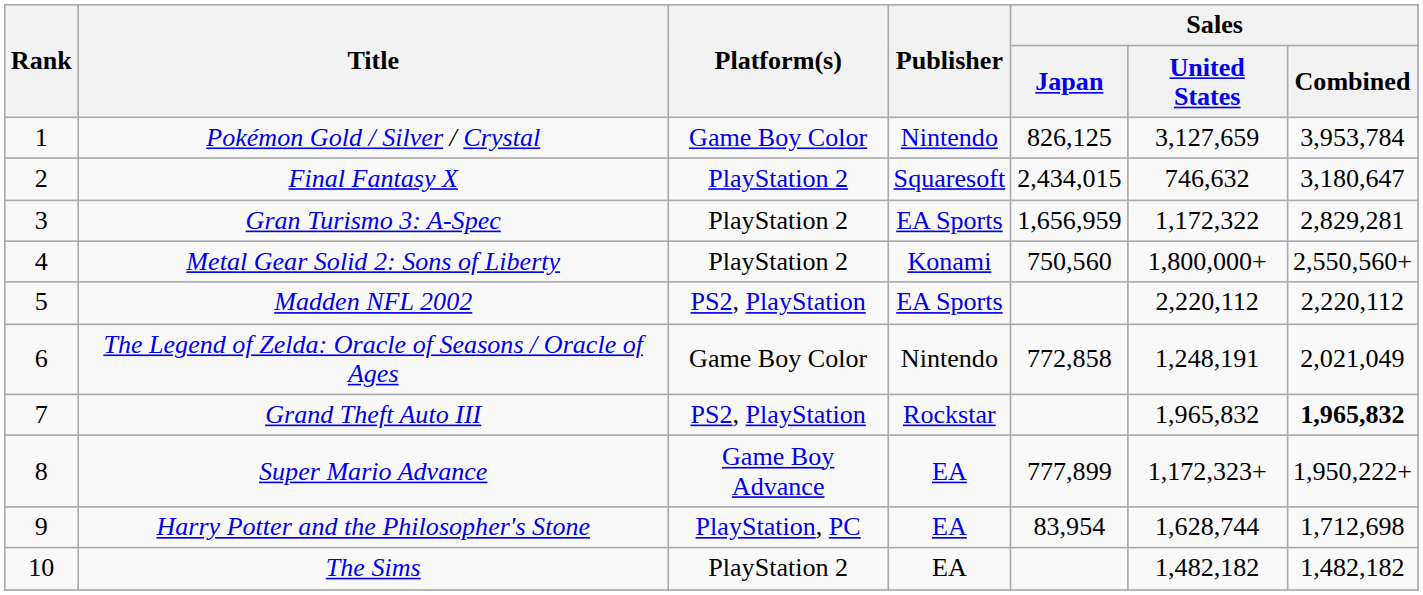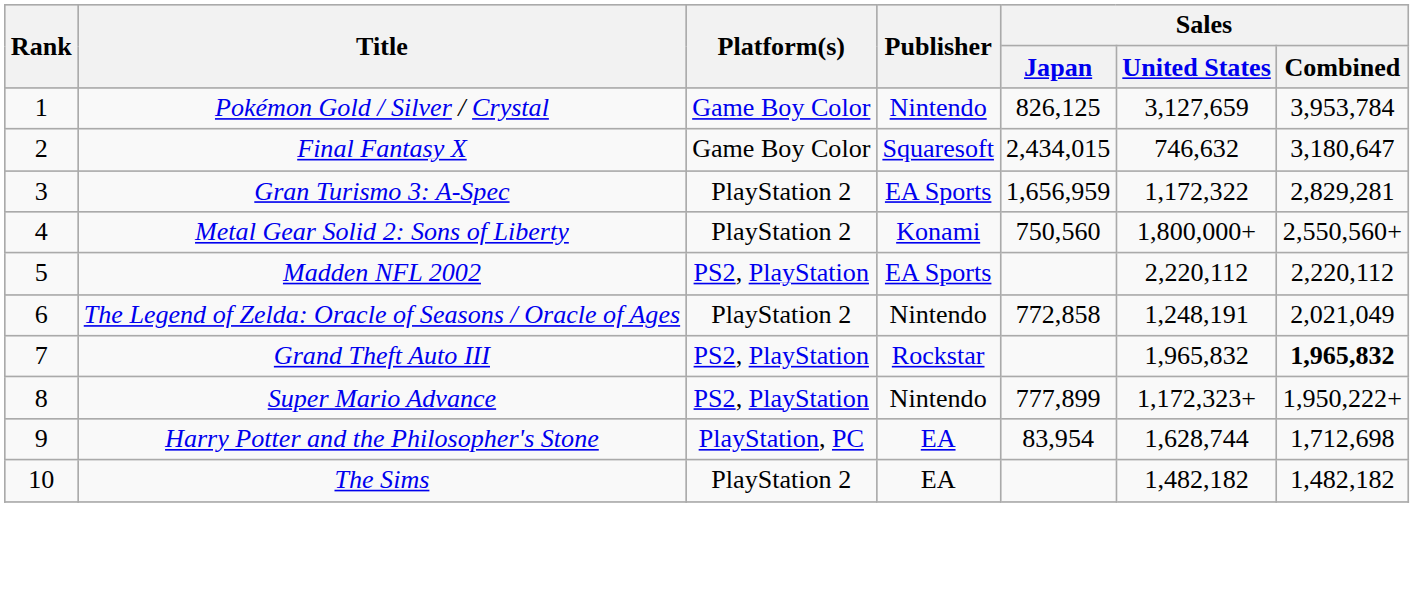 <table class="wikitable sortable" style="text-align:center">
 <tr>
 <th rowspan="2">Rank</th>
 <th rowspan="2">Title</th>
 <th rowspan="2">Platform(s)</th>
 <th rowspan="2">Publisher</th>
 <th colspan="3">Sales</th>
 </tr>
 <tr>
 <th><a href='#'>Japan</a></th>
 <th><a href='#'>United States</a></th>
 <th>Combined</th>
 </tr>
 <tr>
 <td>1</td>
 <td><em><a href='#'>Pokémon Gold / Silver</a> / <a href='#'>Crystal</a></em></td>
 <td><a href='#'>Game Boy Color</a></td>
 <td><a href='#'>Nintendo</a></td>
 <td>826,125</td>
 <td>3,127,659</td>
 <td>3,953,784</td>
 </tr>
 <tr>
 <td>2</td>
 <td><em><a href='#'>Final Fantasy X</a></em></td>
-<td><a href='#'>PlayStation 2</a></td>
+<td>Game Boy Color</td>
 <td><a href='#'>Squaresoft</a></td>
 <td>2,434,015</td>
 <td>746,632</td>
 <td>3,180,647</td>
 </tr>
 <tr>
 <td>3</td>
 <td><em><a href='#'>Gran Turismo 3: A-Spec</a></em></td>
 <td>PlayStation 2</td>
 <td><a href='#'>EA Sports</a></td>
 <td>1,656,959</td>
 <td>1,172,322</td>
 <td>2,829,281</td>
 </tr>
 <tr>
 <td>4</td>
 <td><em><a href='#'>Metal Gear Solid 2: Sons of Liberty</a></em></td>
 <td>PlayStation 2</td>
 <td><a href='#'>Konami</a></td>
 <td>750,560</td>
 <td>1,800,000+</td>
 <td>2,550,560+</td>
 </tr>
 <tr>
 <td>5</td>
 <td><em><a href='#'>Madden NFL 2002</a></em></td>
 <td><a href='#'>PS2</a>, <a href='#'>PlayStation</a></td>
 <td><a href='#'>EA Sports</a></td>
 <td></td>
 <td>2,220,112</td>
 <td>2,220,112</td>
 </tr>
 <tr>
 <td>6</td>
 <td><a href='#'><em>The Legend of Zelda: Oracle of Seasons / Oracle of Ages</em></a></td>
-<td>Game Boy Color</td>
+<td>PlayStation 2</td>
 <td>Nintendo</td>
 <td>772,858</td>
 <td>1,248,191</td>
 <td>2,021,049</td>
 </tr>
 <tr>
 <td>7</td>
 <td><em><a href='#'>Grand Theft Auto III</a></em></td>
 <td><a href='#'>PS2</a>, <a href='#'>PlayStation</a></td>
 <td><a href='#'>Rockstar</a></td>
 <td></td>
 <td>1,965,832</td>
 <td><strong>1,965,832</strong></td>
 </tr>
 <tr>
 <td>8</td>
 <td><em><a href='#'>Super Mario Advance</a></em></td>
-<td><a href='#'>Game Boy Advance</a></td>
-<td><a href='#'>EA</a></td>
+<td><a href='#'>PS2</a>, <a href='#'>PlayStation</a></td>
+<td>Nintendo</td>
 <td>777,899</td>
 <td>1,172,323+</td>
 <td>1,950,222+</td>
 </tr>
 <tr>
 <td>9</td>
 <td><em><a href='#'>Harry Potter and the Philosopher's Stone</a></em></td>
 <td><a href='#'>PlayStation</a>, <a href='#'>PC</a></td>
 <td><a href='#'>EA</a></td>
 <td>83,954</td>
 <td>1,628,744</td>
 <td>1,712,698</td>
 </tr>
 <tr>
 <td>10</td>
 <td><em><a href='#'>The Sims</a></em></td>
 <td>PlayStation 2</td>
 <td>EA</td>
 <td></td>
 <td>1,482,182</td>
 <td>1,482,182</td>
 </tr>
 </table>
